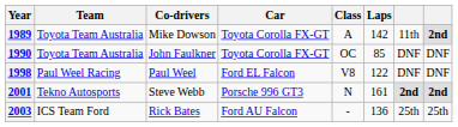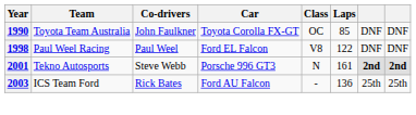 <table class="wikitable" style="text-align:center; font-size:90%">
 <tr>
 <th>Year</th>
 <th>Team</th>
 <th>Co-drivers</th>
 <th>Car</th>
 <th>Class</th>
 <th>Laps</th>
 <th></th>
 <th></th>
-</tr>
-<tr>
-<th><a href='#'>1989</a></th>
-<td align="left"><a href='#'>Toyota Team Australia</a></td>
-<td align="left"> Mike Dowson</td>
-<td align="left"><a href='#'>Toyota Corolla FX-GT</a></td>
-<td>A</td>
-<td>142</td>
-<td>11th</td>
-<td style="background:#dfdfdf;"><strong>2nd</strong></td>
 </tr>
 <tr>
 <th><a href='#'>1990</a></th>
 <td align="left"><a href='#'>Toyota Team Australia</a></td>
 <td align="left"> <a href='#'>John Faulkner</a></td>
 <td align="left"><a href='#'>Toyota Corolla FX-GT</a></td>
 <td>OC</td>
 <td>85</td>
 <td>DNF</td>
 <td>DNF</td>
 </tr>
 <tr>
 <th><a href='#'>1998</a></th>
 <td align="left"><a href='#'>Paul Weel Racing</a></td>
 <td align="left"> <a href='#'>Paul Weel</a></td>
 <td align="left"><a href='#'>Ford EL Falcon</a></td>
 <td>V8</td>
 <td>122</td>
 <td>DNF</td>
 <td>DNF</td>
 </tr>
 <tr>
 <th><a href='#'>2001</a></th>
 <td align="left"><a href='#'>Tekno Autosports</a></td>
 <td align="left"> Steve Webb</td>
 <td align="left"><a href='#'>Porsche 996 GT3</a></td>
 <td>N</td>
 <td>161</td>
 <td style="background:#dfdfdf;"><strong>2nd</strong></td>
 <td style="background:#dfdfdf;"><strong>2nd</strong></td>
 </tr>
 <tr>
 <th><a href='#'>2003</a></th>
 <td align="left">ICS Team Ford</td>
 <td align="left"> <a href='#'>Rick Bates</a></td>
 <td align="left"><a href='#'>Ford AU Falcon</a></td>
 <td>-</td>
 <td>136</td>
 <td>25th</td>
 <td>25th</td>
 </tr>
 </table>
